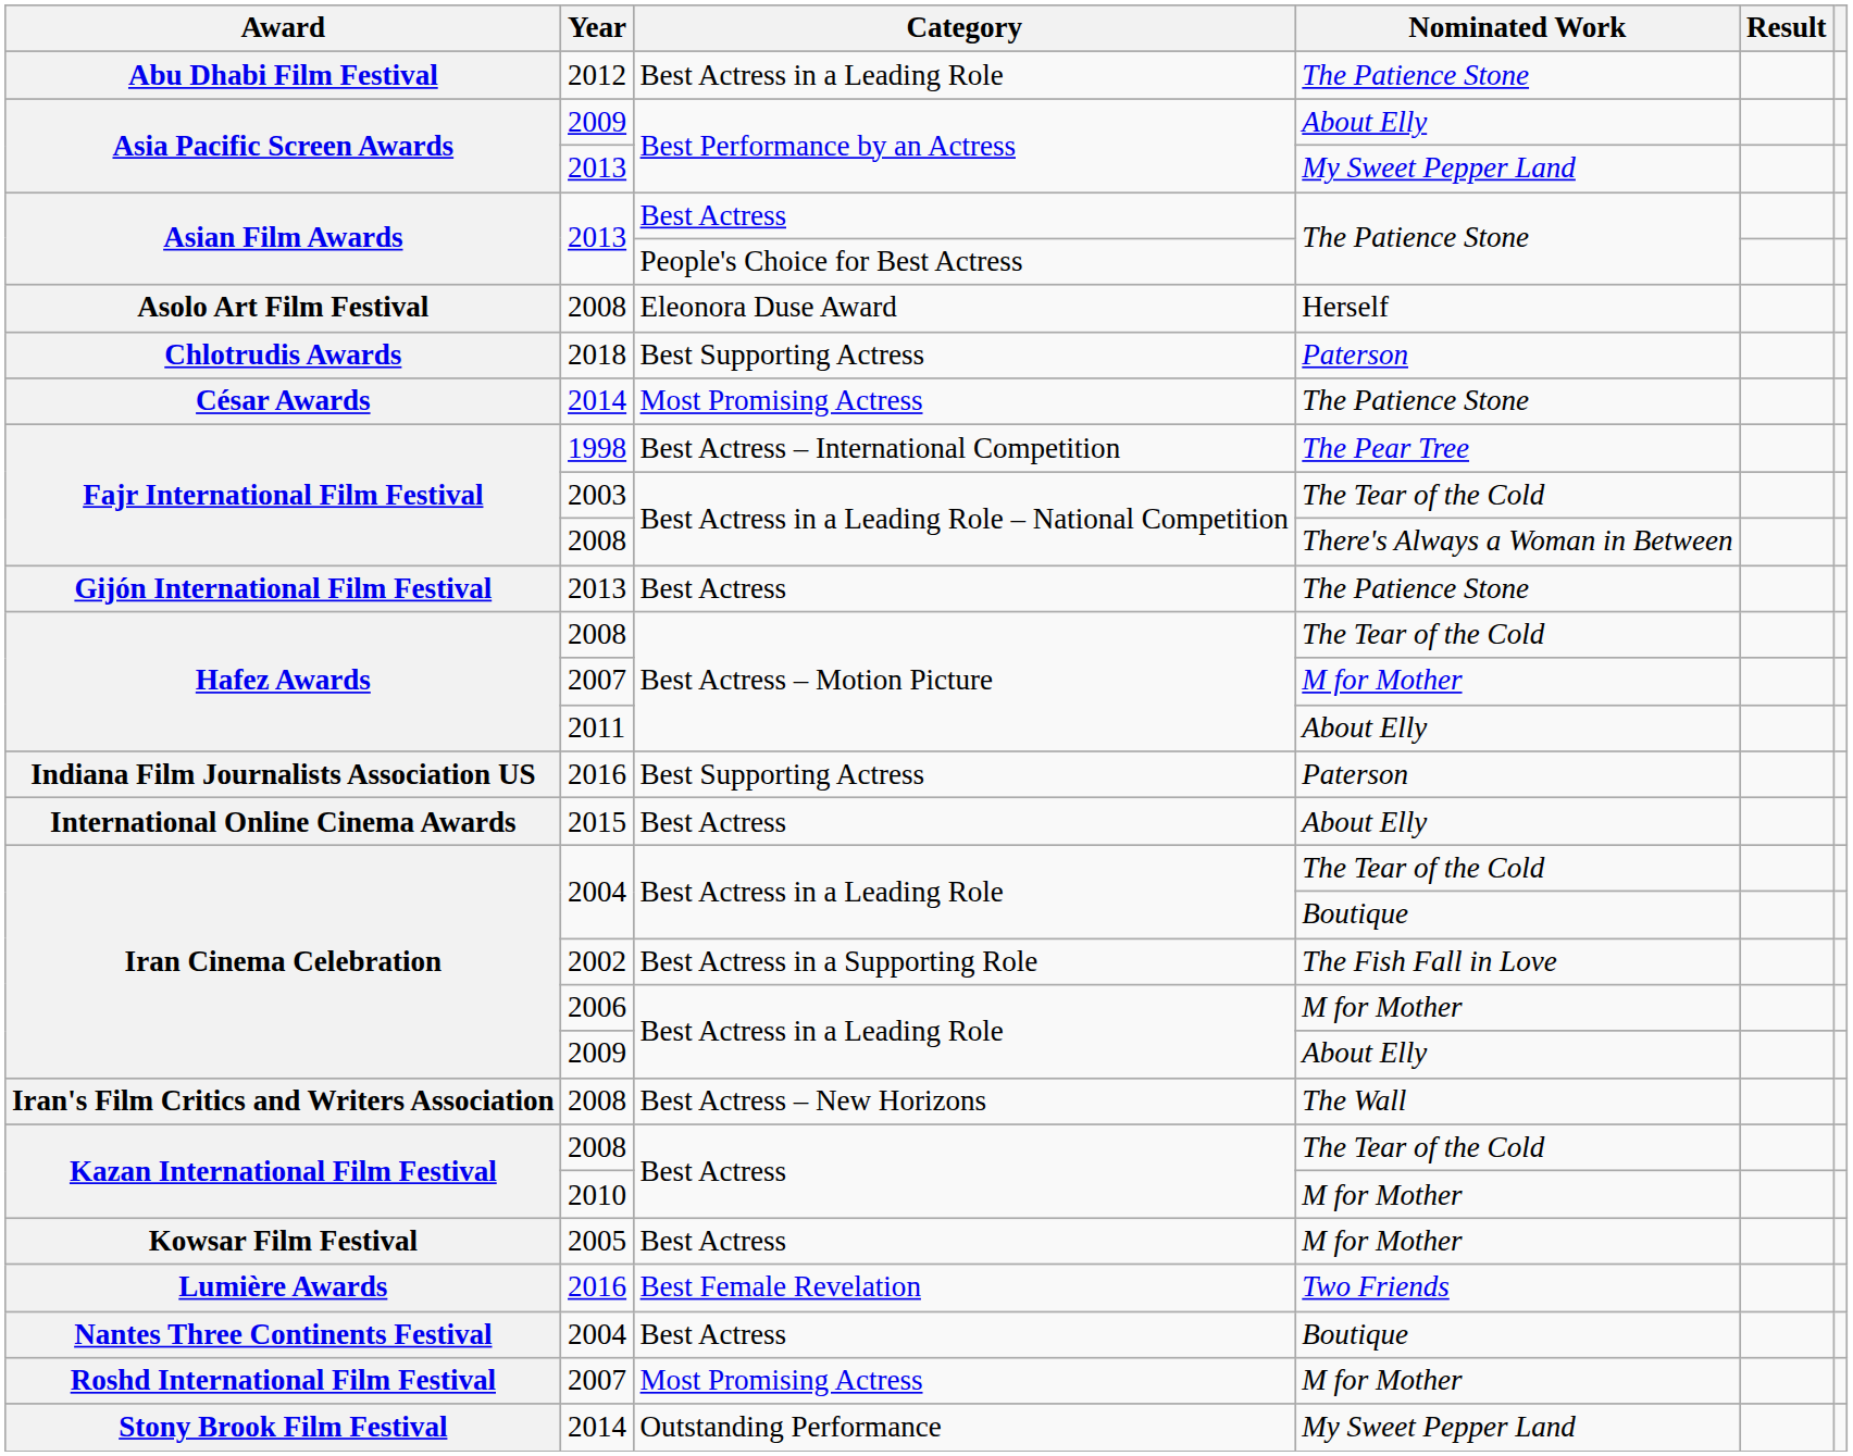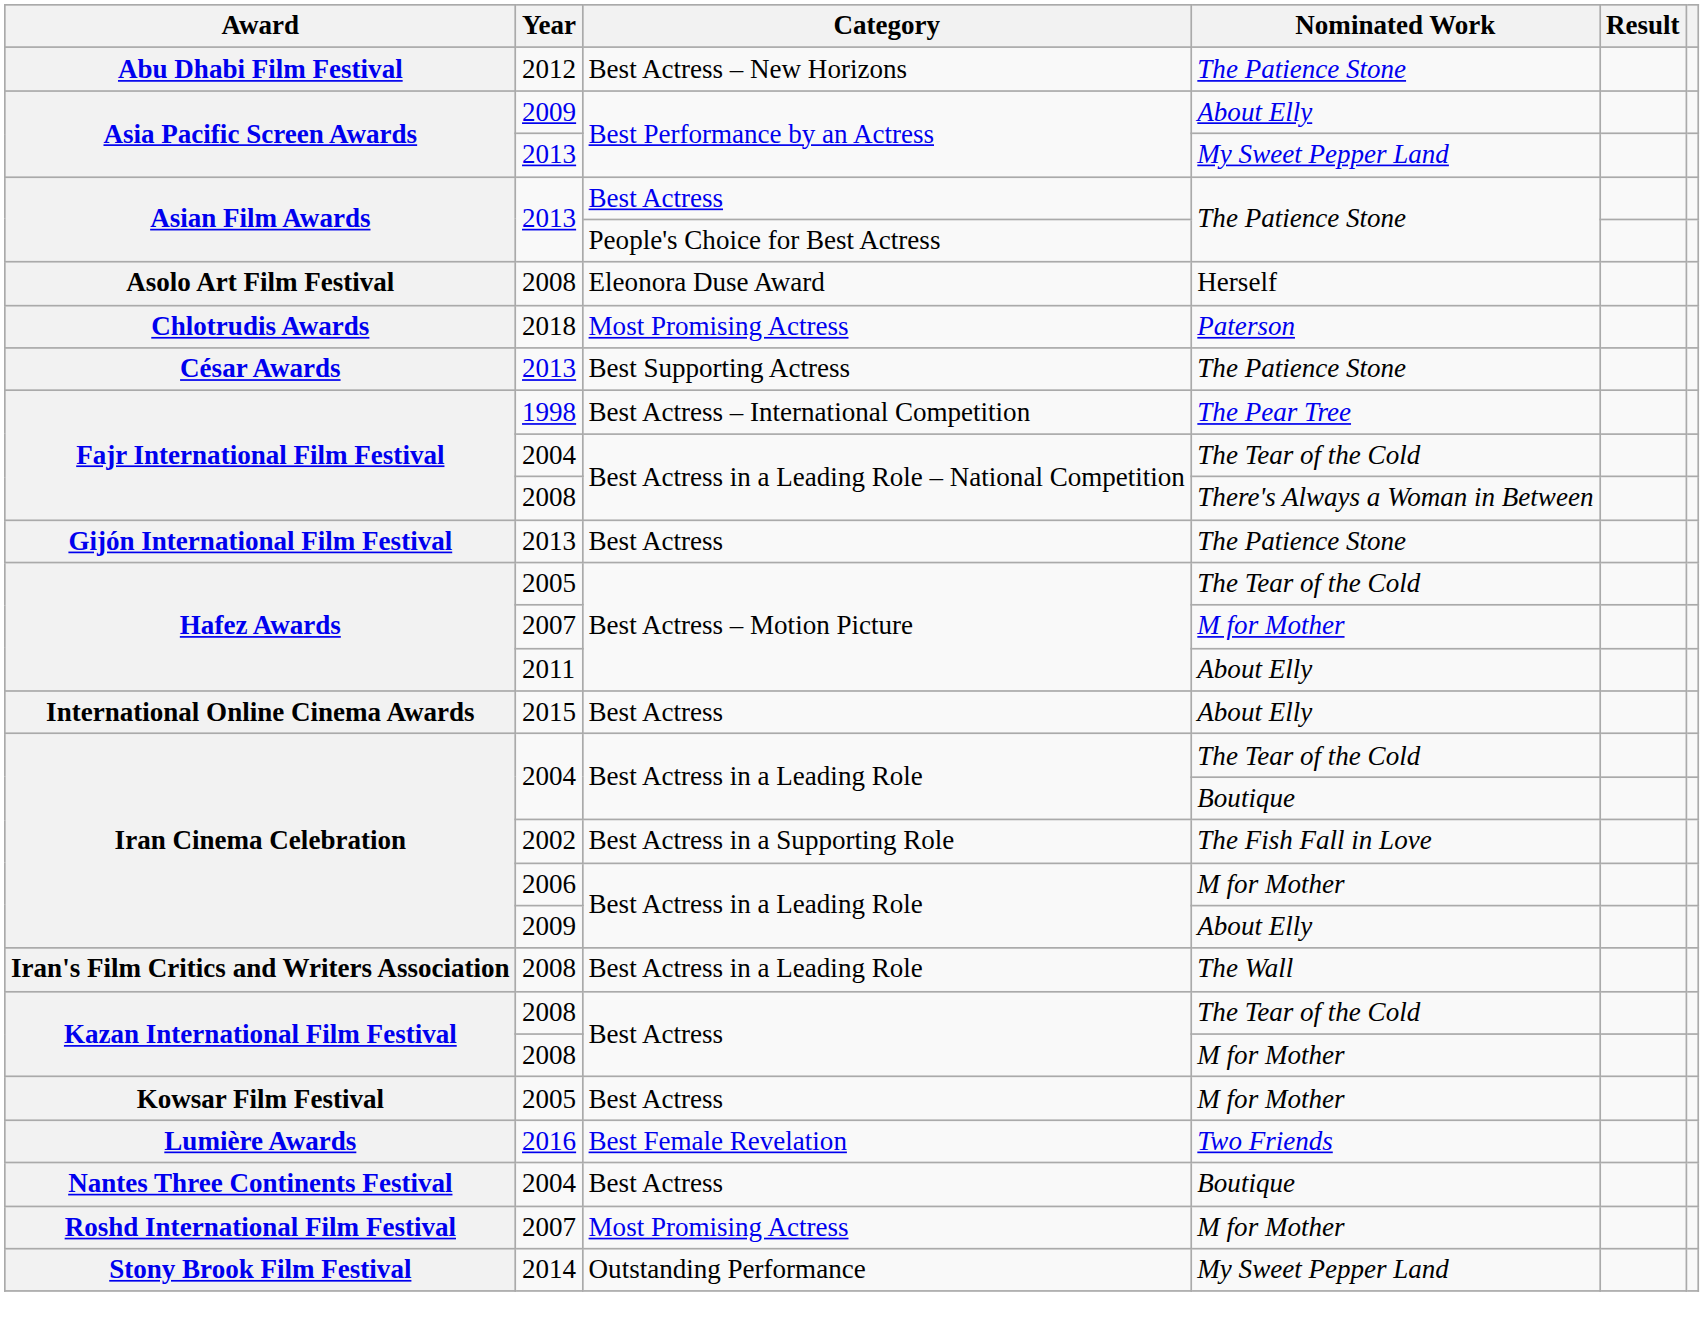 <table class="wikitable sortable plainrowheaders">
 <tr>
 <th scope="col">Award</th>
 <th scope="col">Year</th>
 <th scope="col">Category</th>
 <th scope="col">Nominated Work</th>
 <th scope="col">Result</th>
 <th scope="col" class="unsortable"></th>
 </tr>
 <tr>
 <th scope="row"><a href='#'>Abu Dhabi Film Festival</a></th>
 <td>2012</td>
-<td>Best Actress in a Leading Role</td>
+<td>Best Actress – New Horizons</td>
 <td><a href='#'><em>The Patience Stone</em></a></td>
 <td></td>
 <td></td>
 </tr>
 <tr>
 <th rowspan="2" scope="row"><a href='#'>Asia Pacific Screen Awards</a></th>
 <td><a href='#'>2009</a></td>
 <td rowspan="2"><a href='#'>Best Performance by an Actress</a></td>
 <td><em><a href='#'>About Elly</a></em></td>
 <td></td>
 <td></td>
 </tr>
 <tr>
 <td><a href='#'>2013</a></td>
 <td><em><a href='#'>My Sweet Pepper Land</a></em></td>
 <td></td>
 <td></td>
 </tr>
 <tr>
 <th scope="row" rowspan="2"><a href='#'>Asian Film Awards</a></th>
 <td rowspan="2"><a href='#'>2013</a></td>
 <td><a href='#'>Best Actress</a></td>
 <td rowspan="2"><em>The Patience Stone</em></td>
 <td></td>
 <td></td>
 </tr>
 <tr>
 <td>People's Choice for Best Actress</td>
 <td></td>
 <td></td>
 </tr>
 <tr>
 <th scope="row">Asolo Art Film Festival</th>
 <td>2008</td>
 <td>Eleonora Duse Award</td>
 <td>Herself</td>
 <td></td>
 <td></td>
 </tr>
 <tr>
 <th scope="row"><a href='#'>Chlotrudis Awards</a></th>
 <td>2018</td>
-<td>Best Supporting Actress</td>
+<td><a href='#'>Most Promising Actress</a></td>
 <td><a href='#'><em>Paterson</em></a></td>
 <td></td>
 <td></td>
 </tr>
 <tr>
 <th scope="row"><a href='#'>César Awards</a></th>
-<td><a href='#'>2014</a></td>
-<td><a href='#'>Most Promising Actress</a></td>
+<td><a href='#'>2013</a></td>
+<td>Best Supporting Actress</td>
 <td><em>The Patience Stone</em></td>
 <td></td>
 <td></td>
 </tr>
 <tr>
 <th scope="row" rowspan="3"><a href='#'>Fajr International Film Festival</a></th>
 <td><a href='#'>1998</a></td>
 <td>Best Actress – International Competition</td>
 <td><em><a href='#'>The Pear Tree</a></em></td>
 <td></td>
 <td></td>
 </tr>
 <tr>
-<td>2003</td>
+<td>2004</td>
 <td rowspan="2">Best Actress in a Leading Role – National Competition</td>
 <td><em>The Tear of the Cold</em></td>
 <td></td>
 <td></td>
 </tr>
 <tr>
 <td>2008</td>
 <td><em>There's Always a Woman in Between</em></td>
 <td></td>
 <td></td>
 </tr>
 <tr>
 <th scope="row"><a href='#'>Gijón International Film Festival</a></th>
 <td>2013</td>
 <td>Best Actress</td>
 <td><em>The Patience Stone</em></td>
 <td></td>
 <td></td>
 </tr>
 <tr>
 <th scope="row" rowspan="3"><a href='#'>Hafez Awards</a></th>
-<td>2008</td>
+<td>2005</td>
 <td rowspan="3">Best Actress – Motion Picture</td>
 <td><em>The Tear of the Cold</em></td>
 <td></td>
 <td></td>
 </tr>
 <tr>
 <td>2007</td>
 <td><em><a href='#'>M for Mother</a></em></td>
 <td></td>
 <td></td>
 </tr>
 <tr>
 <td>2011</td>
 <td><em>About Elly</em></td>
-<td></td>
-<td></td>
-</tr>
-<tr>
-<th scope="row">Indiana Film Journalists Association US</th>
-<td>2016</td>
-<td>Best Supporting Actress</td>
-<td><em>Paterson</em></td>
 <td></td>
 <td></td>
 </tr>
 <tr>
 <th scope="row">International Online Cinema Awards</th>
 <td>2015</td>
 <td>Best Actress</td>
 <td><em>About Elly</em></td>
 <td></td>
 <td></td>
 </tr>
 <tr>
 <th rowspan="5" scope="row">Iran Cinema Celebration</th>
 <td rowspan="2">2004</td>
 <td rowspan="2">Best Actress in a Leading Role</td>
 <td><em>The Tear of the Cold</em></td>
 <td></td>
 <td></td>
 </tr>
 <tr>
 <td><em>Boutique</em></td>
 <td></td>
 <td></td>
 </tr>
 <tr>
 <td>2002</td>
 <td>Best Actress in a Supporting Role</td>
 <td><em>The Fish Fall in Love</em></td>
 <td></td>
 <td></td>
 </tr>
 <tr>
 <td>2006</td>
 <td rowspan="2">Best Actress in a Leading Role</td>
 <td><em>M for Mother</em></td>
 <td></td>
 <td></td>
 </tr>
 <tr>
 <td>2009</td>
 <td><em>About Elly</em></td>
 <td></td>
 <td></td>
 </tr>
 <tr>
 <th scope="row">Iran's Film Critics and Writers Association</th>
 <td>2008</td>
-<td>Best Actress – New Horizons</td>
+<td>Best Actress in a Leading Role</td>
 <td><em>The Wall</em></td>
 <td></td>
 <td></td>
 </tr>
 <tr>
 <th rowspan="2" scope="row"><a href='#'>Kazan International Film Festival</a></th>
 <td>2008</td>
 <td rowspan="2">Best Actress</td>
 <td><em>The Tear of the Cold</em></td>
 <td></td>
 <td></td>
 </tr>
 <tr>
-<td>2010</td>
+<td>2008</td>
 <td><em>M for Mother</em></td>
 <td></td>
 <td></td>
 </tr>
 <tr>
 <th scope="row">Kowsar Film Festival</th>
 <td>2005</td>
 <td>Best Actress</td>
 <td><em>M for Mother</em></td>
 <td></td>
 <td></td>
 </tr>
 <tr>
 <th scope="row"><a href='#'>Lumière Awards</a></th>
 <td><a href='#'>2016</a></td>
 <td><a href='#'>Best Female Revelation</a></td>
 <td><a href='#'><em>Two Friends</em></a></td>
 <td></td>
 <td></td>
 </tr>
 <tr>
 <th scope="row"><a href='#'>Nantes Three Continents Festival</a></th>
 <td>2004</td>
 <td>Best Actress</td>
 <td><em>Boutique</em></td>
 <td></td>
 <td></td>
 </tr>
 <tr>
 <th scope="row"><a href='#'>Roshd International Film Festival</a></th>
 <td>2007</td>
 <td><a href='#'>Most Promising Actress</a></td>
 <td><em>M for Mother</em></td>
 <td></td>
 <td></td>
 </tr>
 <tr>
 <th scope="row"><a href='#'>Stony Brook Film Festival</a></th>
 <td>2014</td>
 <td>Outstanding Performance</td>
 <td><em>My Sweet Pepper Land</em></td>
 <td></td>
 <td></td>
 </tr>
 </table>
